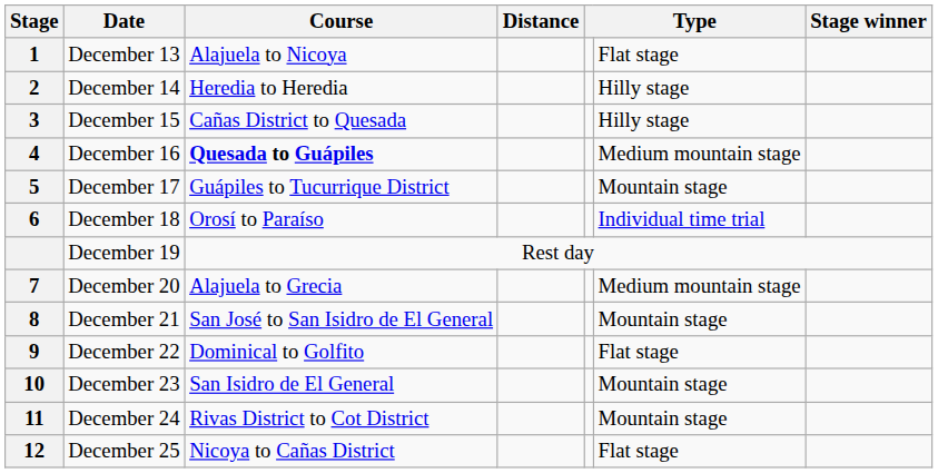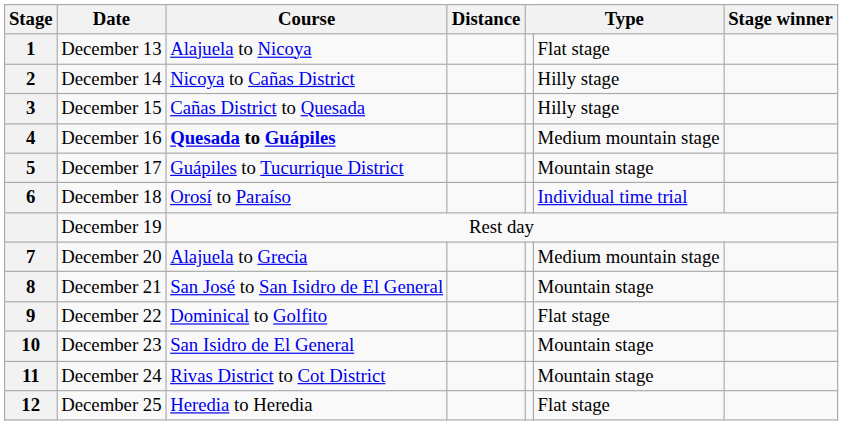 <table class="wikitable">
 <tr>
 <th scope="col">Stage</th>
 <th scope="col">Date</th>
 <th scope="col">Course</th>
 <th scope="col">Distance</th>
 <th scope="col" colspan="2">Type</th>
 <th scope="col">Stage winner</th>
 </tr>
 <tr>
 <th scope="row" style="text-align:center;">1</th>
 <td style="text-align:center;">December 13</td>
 <td><a href='#'>Alajuela</a> to <a href='#'>Nicoya</a></td>
 <td style="text-align:center;"></td>
 <td></td>
 <td>Flat stage</td>
 <td></td>
 </tr>
 <tr>
 <th scope="row" style="text-align:center;">2</th>
 <td style="text-align:center;">December 14</td>
-<td><a href='#'>Heredia</a> to Heredia</td>
+<td><a href='#'>Nicoya</a> to <a href='#'>Cañas District</a></td>
 <td style="text-align:center;"></td>
 <td></td>
 <td>Hilly stage</td>
 <td></td>
 </tr>
 <tr>
 <th scope="row" style="text-align:center;">3</th>
 <td style="text-align:center;">December 15</td>
 <td><a href='#'>Cañas District</a> to <a href='#'>Quesada</a></td>
 <td style="text-align:center;"></td>
 <td></td>
 <td>Hilly stage</td>
 <td></td>
 </tr>
 <tr>
 <th scope="row" style="text-align:center;">4</th>
 <td style="text-align:center;">December 16</td>
 <td><strong><a href='#'>Quesada</a> to <a href='#'>Guápiles</a></strong></td>
 <td style="text-align:center;"></td>
 <td></td>
 <td>Medium mountain stage</td>
 <td></td>
 </tr>
 <tr>
 <th scope="row" style="text-align:center;">5</th>
 <td style="text-align:center;">December 17</td>
 <td><a href='#'>Guápiles</a> to <a href='#'>Tucurrique District</a></td>
 <td style="text-align:center;"></td>
 <td></td>
 <td>Mountain stage</td>
 <td></td>
 </tr>
 <tr>
 <th scope="row" style="text-align:center;">6</th>
 <td style="text-align:center;">December 18</td>
 <td><a href='#'>Orosí</a> to <a href='#'>Paraíso</a></td>
 <td style="text-align:center;"></td>
 <td></td>
 <td><a href='#'>Individual time trial</a></td>
 <td></td>
 </tr>
 <tr>
 <th scope="row"></th>
 <td style="text-align:center;">December 19</td>
 <td colspan="5" style="text-align:center">Rest day</td>
 </tr>
 <tr>
 <th scope="row" style="text-align:center;">7</th>
 <td style="text-align:center;">December 20</td>
 <td><a href='#'>Alajuela</a> to <a href='#'>Grecia</a></td>
 <td style="text-align:center;"></td>
 <td></td>
 <td>Medium mountain stage</td>
 <td></td>
 </tr>
 <tr>
 <th scope="row" style="text-align:center;">8</th>
 <td style="text-align:center;">December 21</td>
 <td><a href='#'>San José</a> to <a href='#'>San Isidro de El General</a></td>
 <td style="text-align:center;"></td>
 <td></td>
 <td>Mountain stage</td>
 <td></td>
 </tr>
 <tr>
 <th scope="row" style="text-align:center;">9</th>
 <td style="text-align:center;">December 22</td>
 <td><a href='#'>Dominical</a> to <a href='#'>Golfito</a></td>
 <td style="text-align:center;"></td>
 <td></td>
 <td>Flat stage</td>
 <td></td>
 </tr>
 <tr>
 <th scope="row" style="text-align:center;">10</th>
 <td style="text-align:center;">December 23</td>
 <td><a href='#'>San Isidro de El General</a></td>
 <td style="text-align:center;"></td>
 <td></td>
 <td>Mountain stage</td>
 <td></td>
 </tr>
 <tr>
 <th scope="row" style="text-align:center;">11</th>
 <td style="text-align:center;">December 24</td>
 <td><a href='#'>Rivas District</a> to <a href='#'>Cot District</a></td>
 <td style="text-align:center;"></td>
 <td></td>
 <td>Mountain stage</td>
 <td></td>
 </tr>
 <tr>
 <th scope="row" style="text-align:center;">12</th>
 <td style="text-align:center;">December 25</td>
-<td><a href='#'>Nicoya</a> to <a href='#'>Cañas District</a></td>
+<td><a href='#'>Heredia</a> to Heredia</td>
 <td style="text-align:center;"></td>
 <td></td>
 <td>Flat stage</td>
 <td></td>
 </tr>
 </table>
